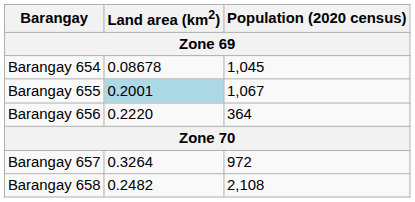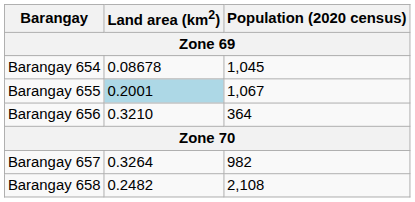 <table class="wikitable">
 <tr>
 <th>Barangay</th>
 <th>Land area (km<sup>2</sup>)</th>
 <th>Population (2020 census)</th>
 </tr>
 <tr>
 <th colspan=3>Zone 69</th>
 </tr>
 <tr>
 <td>Barangay 654</td>
 <td>0.08678</td>
 <td>1,045</td>
 </tr>
 <tr>
 <td>Barangay 655</td>
 <td style="background: lightblue;">0.2001</td>
 <td>1,067</td>
 </tr>
 <tr>
 <td>Barangay 656</td>
-<td>0.2220</td>
+<td>0.3210</td>
 <td>364</td>
 </tr>
 <tr>
 <th colspan=3>Zone 70</th>
 </tr>
 <tr>
 <td>Barangay 657</td>
 <td>0.3264</td>
-<td>972</td>
+<td>982</td>
 </tr>
 <tr>
 <td>Barangay 658</td>
 <td>0.2482</td>
 <td>2,108</td>
 </tr>
 </table>
